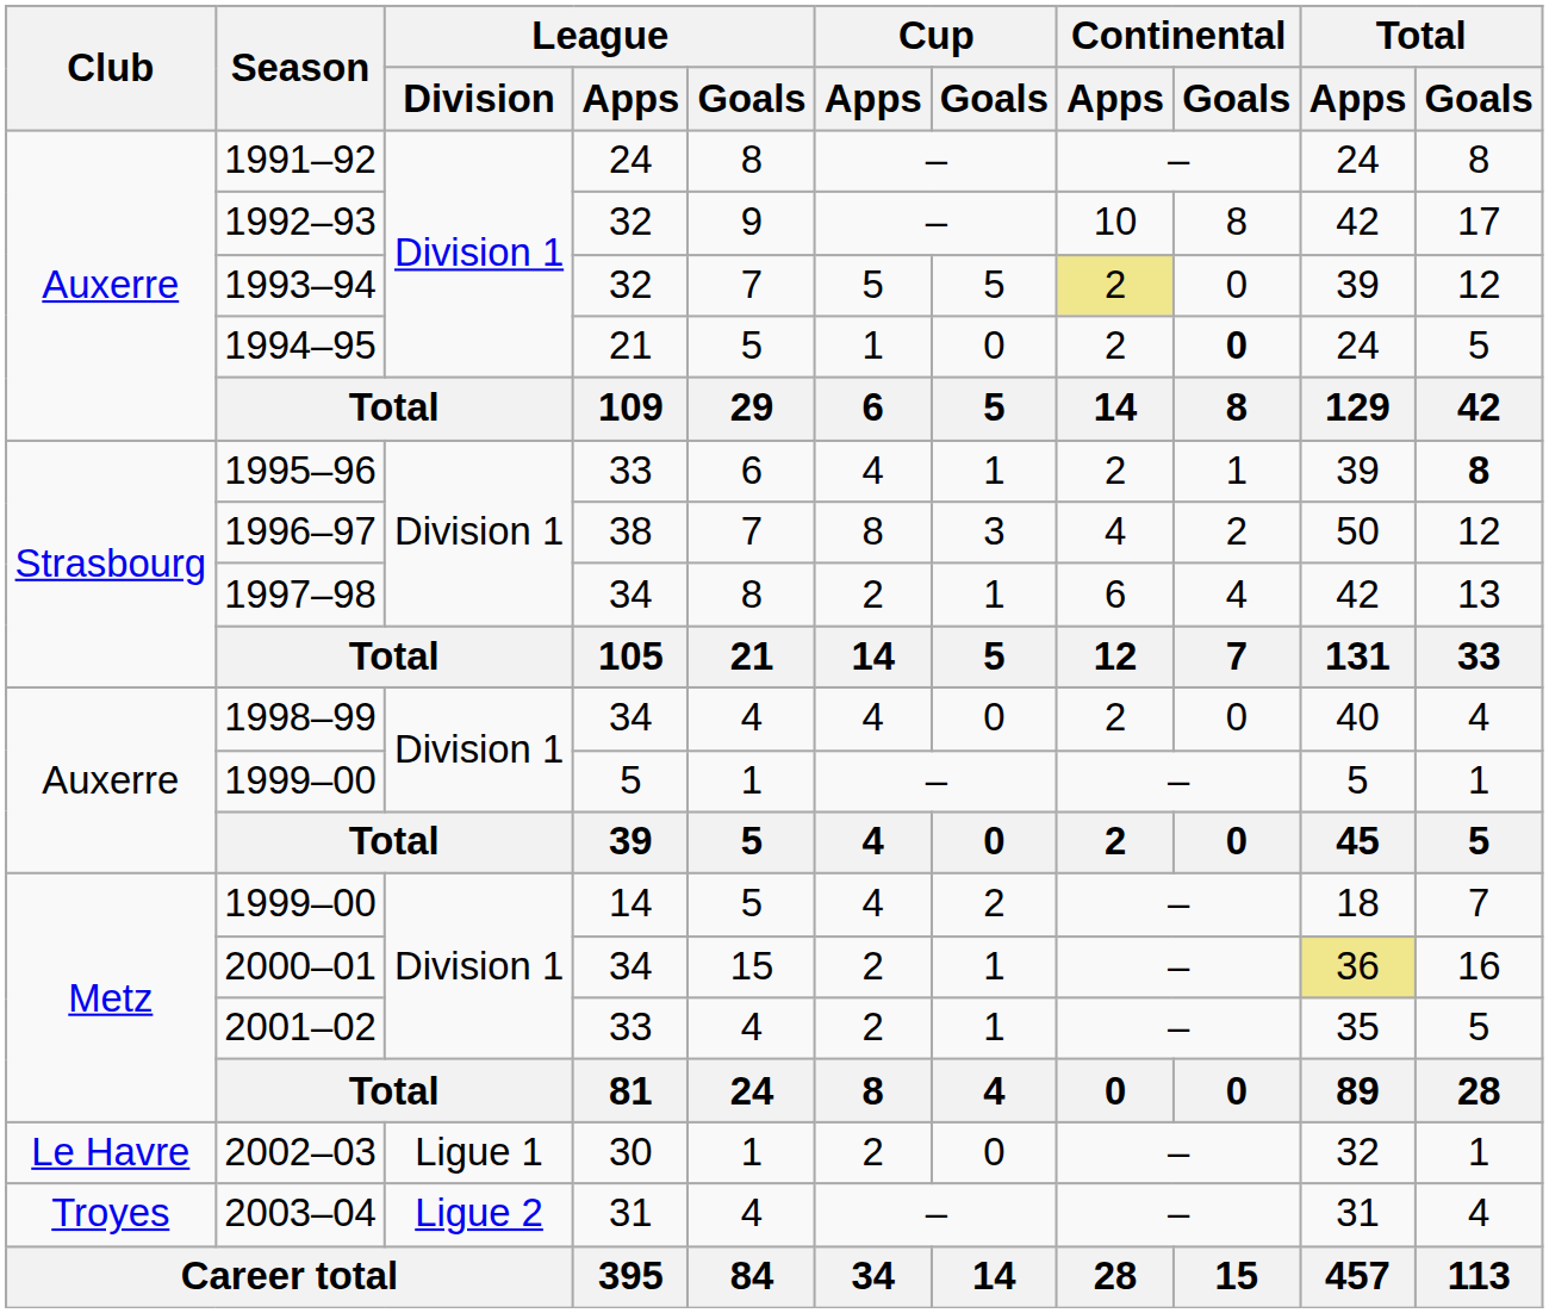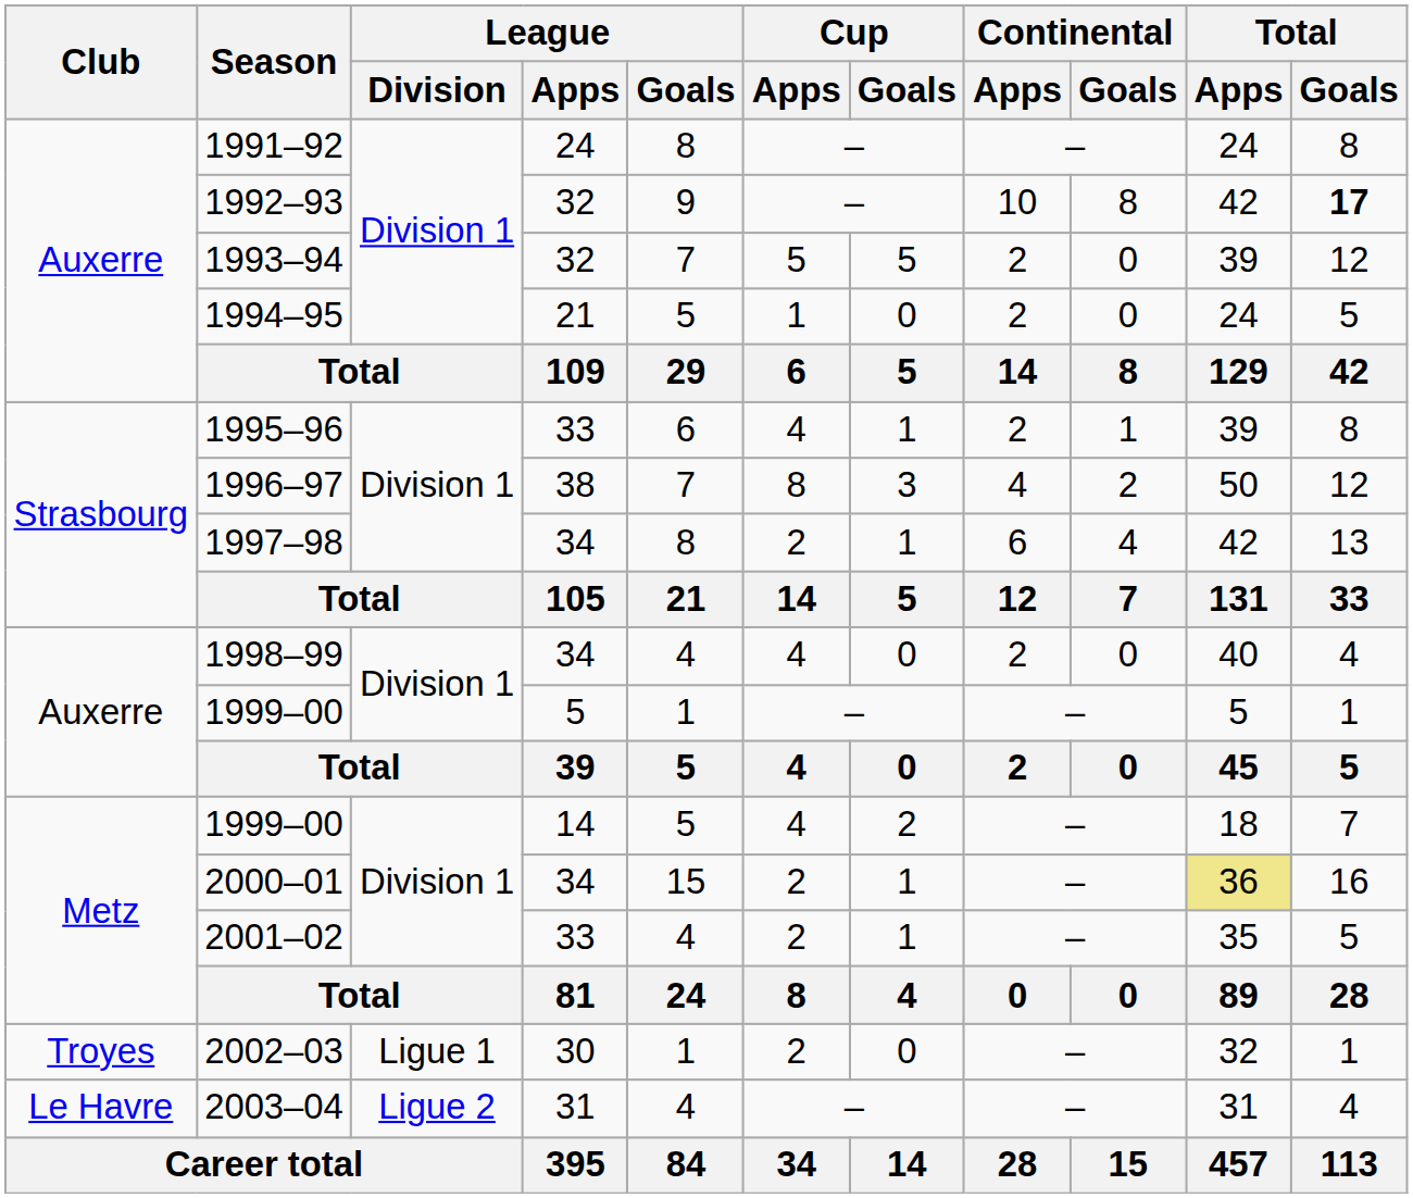 <table class="wikitable" style="text-align:center">
 <tr>
 <th rowspan="2">Club</th>
 <th rowspan="2">Season</th>
 <th colspan="3">League</th>
 <th colspan="2">Cup</th>
 <th colspan="2">Continental</th>
 <th colspan="2">Total</th>
 </tr>
 <tr>
 <th>Division</th>
 <th>Apps</th>
 <th>Goals</th>
 <th>Apps</th>
 <th>Goals</th>
 <th>Apps</th>
 <th>Goals</th>
 <th>Apps</th>
 <th>Goals</th>
 </tr>
 <tr>
 <td rowspan="5"><a href='#'>Auxerre</a></td>
 <td>1991–92</td>
 <td rowspan="4"><a href='#'>Division 1</a></td>
 <td>24</td>
 <td>8</td>
 <td colspan="2">–</td>
 <td colspan="2">–</td>
 <td>24</td>
 <td>8</td>
 </tr>
 <tr>
 <td>1992–93</td>
 <td>32</td>
 <td>9</td>
 <td colspan="2">–</td>
 <td>10</td>
 <td>8</td>
 <td>42</td>
-<td>17</td>
+<td><strong>17</strong></td>
 </tr>
 <tr>
 <td>1993–94</td>
 <td>32</td>
 <td>7</td>
 <td>5</td>
 <td>5</td>
-<td style="background: khaki;">2</td>
+<td>2</td>
 <td>0</td>
 <td>39</td>
 <td>12</td>
 </tr>
 <tr>
 <td>1994–95</td>
 <td>21</td>
 <td>5</td>
 <td>1</td>
 <td>0</td>
 <td>2</td>
-<td><strong>0</strong></td>
+<td>0</td>
 <td>24</td>
 <td>5</td>
 </tr>
 <tr>
 <th colspan="2">Total</th>
 <th>109</th>
 <th>29</th>
 <th>6</th>
 <th>5</th>
 <th>14</th>
 <th>8</th>
 <th>129</th>
 <th>42</th>
 </tr>
 <tr>
 <td rowspan="4"><a href='#'>Strasbourg</a></td>
 <td>1995–96</td>
 <td rowspan="3">Division 1</td>
 <td>33</td>
 <td>6</td>
 <td>4</td>
 <td>1</td>
 <td>2</td>
 <td>1</td>
 <td>39</td>
-<td><strong>8</strong></td>
+<td>8</td>
 </tr>
 <tr>
 <td>1996–97</td>
 <td>38</td>
 <td>7</td>
 <td>8</td>
 <td>3</td>
 <td>4</td>
 <td>2</td>
 <td>50</td>
 <td>12</td>
 </tr>
 <tr>
 <td>1997–98</td>
 <td>34</td>
 <td>8</td>
 <td>2</td>
 <td>1</td>
 <td>6</td>
 <td>4</td>
 <td>42</td>
 <td>13</td>
 </tr>
 <tr>
 <th colspan="2">Total</th>
 <th>105</th>
 <th>21</th>
 <th>14</th>
 <th>5</th>
 <th>12</th>
 <th>7</th>
 <th>131</th>
 <th>33</th>
 </tr>
 <tr>
 <td rowspan="3">Auxerre</td>
 <td>1998–99</td>
 <td rowspan="2">Division 1</td>
 <td>34</td>
 <td>4</td>
 <td>4</td>
 <td>0</td>
 <td>2</td>
 <td>0</td>
 <td>40</td>
 <td>4</td>
 </tr>
 <tr>
 <td>1999–00</td>
 <td>5</td>
 <td>1</td>
 <td colspan="2">–</td>
 <td colspan="2">–</td>
 <td>5</td>
 <td>1</td>
 </tr>
 <tr>
 <th colspan="2">Total</th>
 <th>39</th>
 <th>5</th>
 <th>4</th>
 <th>0</th>
 <th>2</th>
 <th>0</th>
 <th>45</th>
 <th>5</th>
 </tr>
 <tr>
 <td rowspan="4"><a href='#'>Metz</a></td>
 <td>1999–00</td>
 <td rowspan="3">Division 1</td>
 <td>14</td>
 <td>5</td>
 <td>4</td>
 <td>2</td>
 <td colspan="2">–</td>
 <td>18</td>
 <td>7</td>
 </tr>
 <tr>
 <td>2000–01</td>
 <td>34</td>
 <td>15</td>
 <td>2</td>
 <td>1</td>
 <td colspan="2">–</td>
 <td style="background: khaki;">36</td>
 <td>16</td>
 </tr>
 <tr>
 <td>2001–02</td>
 <td>33</td>
 <td>4</td>
 <td>2</td>
 <td>1</td>
 <td colspan="2">–</td>
 <td>35</td>
 <td>5</td>
 </tr>
 <tr>
 <th colspan="2">Total</th>
 <th>81</th>
 <th>24</th>
 <th>8</th>
 <th>4</th>
 <th>0</th>
 <th>0</th>
 <th>89</th>
 <th>28</th>
 </tr>
 <tr>
-<td><a href='#'>Le Havre</a></td>
+<td><a href='#'>Troyes</a></td>
 <td>2002–03</td>
 <td>Ligue 1</td>
 <td>30</td>
 <td>1</td>
 <td>2</td>
 <td>0</td>
 <td colspan="2">–</td>
 <td>32</td>
 <td>1</td>
 </tr>
 <tr>
-<td><a href='#'>Troyes</a></td>
+<td><a href='#'>Le Havre</a></td>
 <td>2003–04</td>
 <td><a href='#'>Ligue 2</a></td>
 <td>31</td>
 <td>4</td>
 <td colspan="2">–</td>
 <td colspan="2">–</td>
 <td>31</td>
 <td>4</td>
 </tr>
 <tr>
 <th colspan="3">Career total</th>
 <th>395</th>
 <th>84</th>
 <th>34</th>
 <th>14</th>
 <th>28</th>
 <th>15</th>
 <th>457</th>
 <th>113</th>
 </tr>
 </table>
